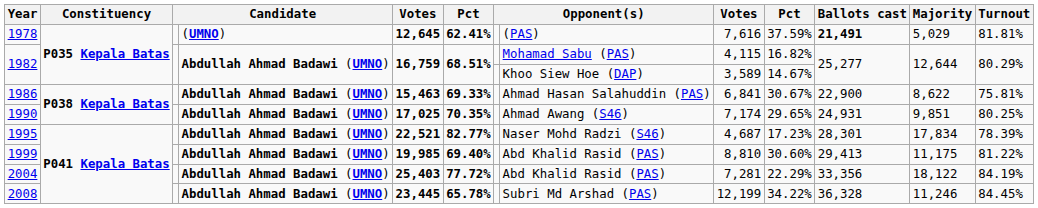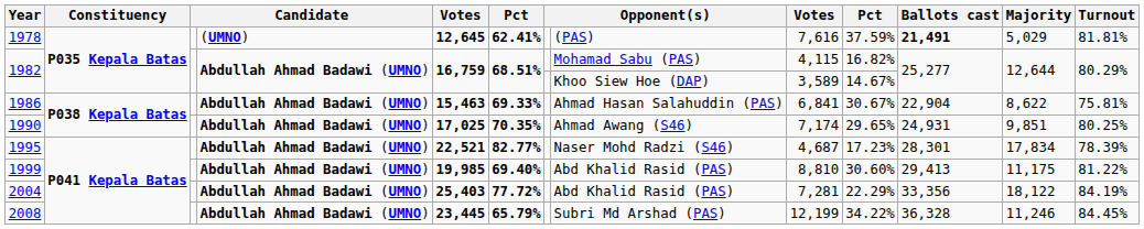 <table class="wikitable" style="margin:0.5em ; font-size:95%">
 <tr>
 <th>Year</th>
 <th>Constituency</th>
 <th colspan=2>Candidate</th>
 <th>Votes</th>
 <th>Pct</th>
 <th colspan=2>Opponent(s)</th>
 <th>Votes</th>
 <th>Pct</th>
 <th>Ballots cast</th>
 <th>Majority</th>
 <th>Turnout</th>
 </tr>
 <tr>
 <td><a href='#'>1978</a></td>
 <td rowspan="3"><strong>P035 <a href='#'>Kepala Batas</a></strong></td>
 <td></td>
 <td> (<a href='#'><strong>UMNO</strong></a>)</td>
 <td align="right"><strong>12,645</strong></td>
 <td><strong>62.41%</strong></td>
 <td></td>
 <td> (<a href='#'>PAS</a>)</td>
 <td align="right">7,616</td>
 <td>37.59%</td>
 <td><strong>21,491</strong></td>
 <td>5,029</td>
 <td>81.81%</td>
 </tr>
 <tr>
 <td rowspan=2><a href='#'>1982</a></td>
 <td rowspan=2 ></td>
 <td rowspan=2><strong>Abdullah Ahmad Badawi</strong> (<a href='#'><strong>UMNO</strong></a>)</td>
 <td rowspan=2 align="right"><strong>16,759</strong></td>
 <td rowspan=2><strong>68.51%</strong></td>
 <td></td>
 <td><a href='#'>Mohamad Sabu</a> (<a href='#'>PAS</a>)</td>
 <td align="right">4,115</td>
 <td>16.82%</td>
 <td rowspan=2>25,277</td>
 <td rowspan=2>12,644</td>
 <td rowspan=2>80.29%</td>
 </tr>
 <tr>
 <td></td>
 <td>Khoo Siew Hoe (<a href='#'>DAP</a>)</td>
 <td align="right">3,589</td>
 <td>14.67%</td>
 </tr>
 <tr>
 <td><a href='#'>1986</a></td>
 <td rowspan="2"><strong>P038 <a href='#'>Kepala Batas</a></strong></td>
 <td></td>
 <td><strong>Abdullah Ahmad Badawi</strong> (<a href='#'><strong>UMNO</strong></a>)</td>
 <td align="right"><strong>15,463</strong></td>
 <td><strong>69.33%</strong></td>
 <td></td>
 <td>Ahmad Hasan Salahuddin (<a href='#'>PAS</a>)</td>
 <td align="right">6,841</td>
 <td>30.67%</td>
-<td>22,900</td>
+<td>22,904</td>
 <td>8,622</td>
 <td>75.81%</td>
 </tr>
 <tr>
 <td><a href='#'>1990</a></td>
 <td></td>
 <td><strong>Abdullah Ahmad Badawi</strong> (<a href='#'><strong>UMNO</strong></a>)</td>
 <td align="right"><strong>17,025</strong></td>
 <td><strong>70.35%</strong></td>
 <td></td>
 <td>Ahmad Awang (<a href='#'>S46</a>)</td>
 <td align="right">7,174</td>
 <td>29.65%</td>
 <td>24,931</td>
 <td>9,851</td>
 <td>80.25%</td>
 </tr>
 <tr>
 <td><a href='#'>1995</a></td>
 <td rowspan="4"><strong>P041 <a href='#'>Kepala Batas</a></strong></td>
 <td></td>
 <td><strong>Abdullah Ahmad Badawi</strong> (<a href='#'><strong>UMNO</strong></a>)</td>
 <td align="right"><strong>22,521</strong></td>
 <td><strong>82.77%</strong></td>
 <td></td>
 <td>Naser Mohd Radzi (<a href='#'>S46</a>)</td>
 <td align="right">4,687</td>
 <td>17.23%</td>
 <td>28,301</td>
 <td>17,834</td>
 <td>78.39%</td>
 </tr>
 <tr>
 <td><a href='#'>1999</a></td>
 <td></td>
 <td><strong>Abdullah Ahmad Badawi</strong> (<a href='#'><strong>UMNO</strong></a>)</td>
 <td align="right"><strong>19,985</strong></td>
 <td><strong>69.40%</strong></td>
 <td></td>
 <td>Abd Khalid Rasid (<a href='#'>PAS</a>)</td>
 <td align="right">8,810</td>
 <td>30.60%</td>
 <td>29,413</td>
 <td>11,175</td>
 <td>81.22%</td>
 </tr>
 <tr>
 <td><a href='#'>2004</a></td>
 <td></td>
 <td><strong>Abdullah Ahmad Badawi</strong> (<a href='#'><strong>UMNO</strong></a>)</td>
 <td align="right"><strong>25,403</strong></td>
 <td><strong>77.72%</strong></td>
 <td></td>
 <td>Abd Khalid Rasid (<a href='#'>PAS</a>)</td>
 <td align="right">7,281</td>
 <td>22.29%</td>
 <td>33,356</td>
 <td>18,122</td>
 <td>84.19%</td>
 </tr>
 <tr>
 <td><a href='#'>2008</a></td>
 <td></td>
 <td><strong>Abdullah Ahmad Badawi</strong> (<a href='#'><strong>UMNO</strong></a>)</td>
 <td align="right"><strong>23,445</strong></td>
-<td><strong>65.78%</strong></td>
+<td><strong>65.79%</strong></td>
 <td></td>
 <td>Subri Md Arshad (<a href='#'>PAS</a>)</td>
 <td align="right">12,199</td>
 <td>34.22%</td>
 <td>36,328</td>
 <td>11,246</td>
 <td>84.45%</td>
 </tr>
 </table>
